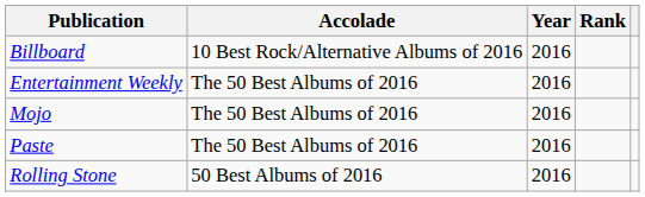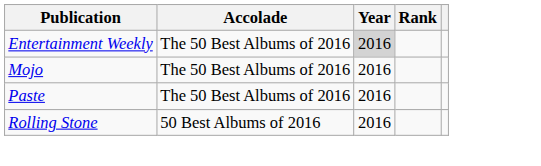 <table class="sortable wikitable">
 <tr>
 <th>Publication</th>
 <th>Accolade</th>
 <th>Year</th>
 <th>Rank</th>
 <th class="unsortable"></th>
 </tr>
 <tr>
-<td><em><a href='#'>Billboard</a></em></td>
-<td>10 Best Rock/Alternative Albums of 2016</td>
-<td>2016</td>
-<td></td>
-<td></td>
-</tr>
-<tr>
 <td><em><a href='#'>Entertainment Weekly</a></em></td>
 <td>The 50 Best Albums of 2016</td>
-<td>2016</td>
+<td style="background: lightgrey;">2016</td>
 <td></td>
 <td></td>
 </tr>
 <tr>
 <td><em><a href='#'>Mojo</a></em></td>
 <td>The 50 Best Albums of 2016</td>
 <td>2016</td>
 <td></td>
 <td></td>
 </tr>
 <tr>
 <td><em><a href='#'>Paste</a></em></td>
 <td>The 50 Best Albums of 2016</td>
 <td>2016</td>
 <td></td>
 <td></td>
 </tr>
 <tr>
 <td><em><a href='#'>Rolling Stone</a></em></td>
 <td>50 Best Albums of 2016</td>
 <td>2016</td>
 <td></td>
 <td></td>
 </tr>
 </table>
